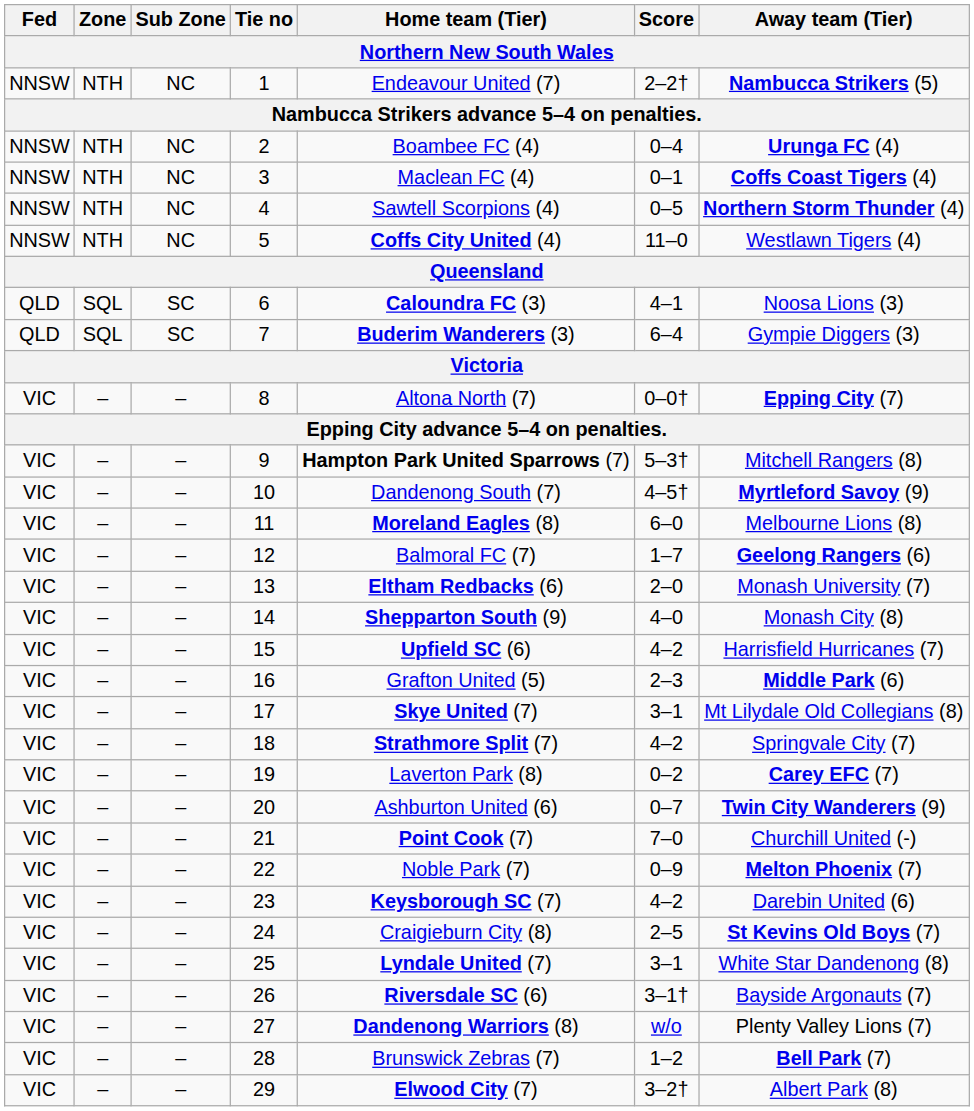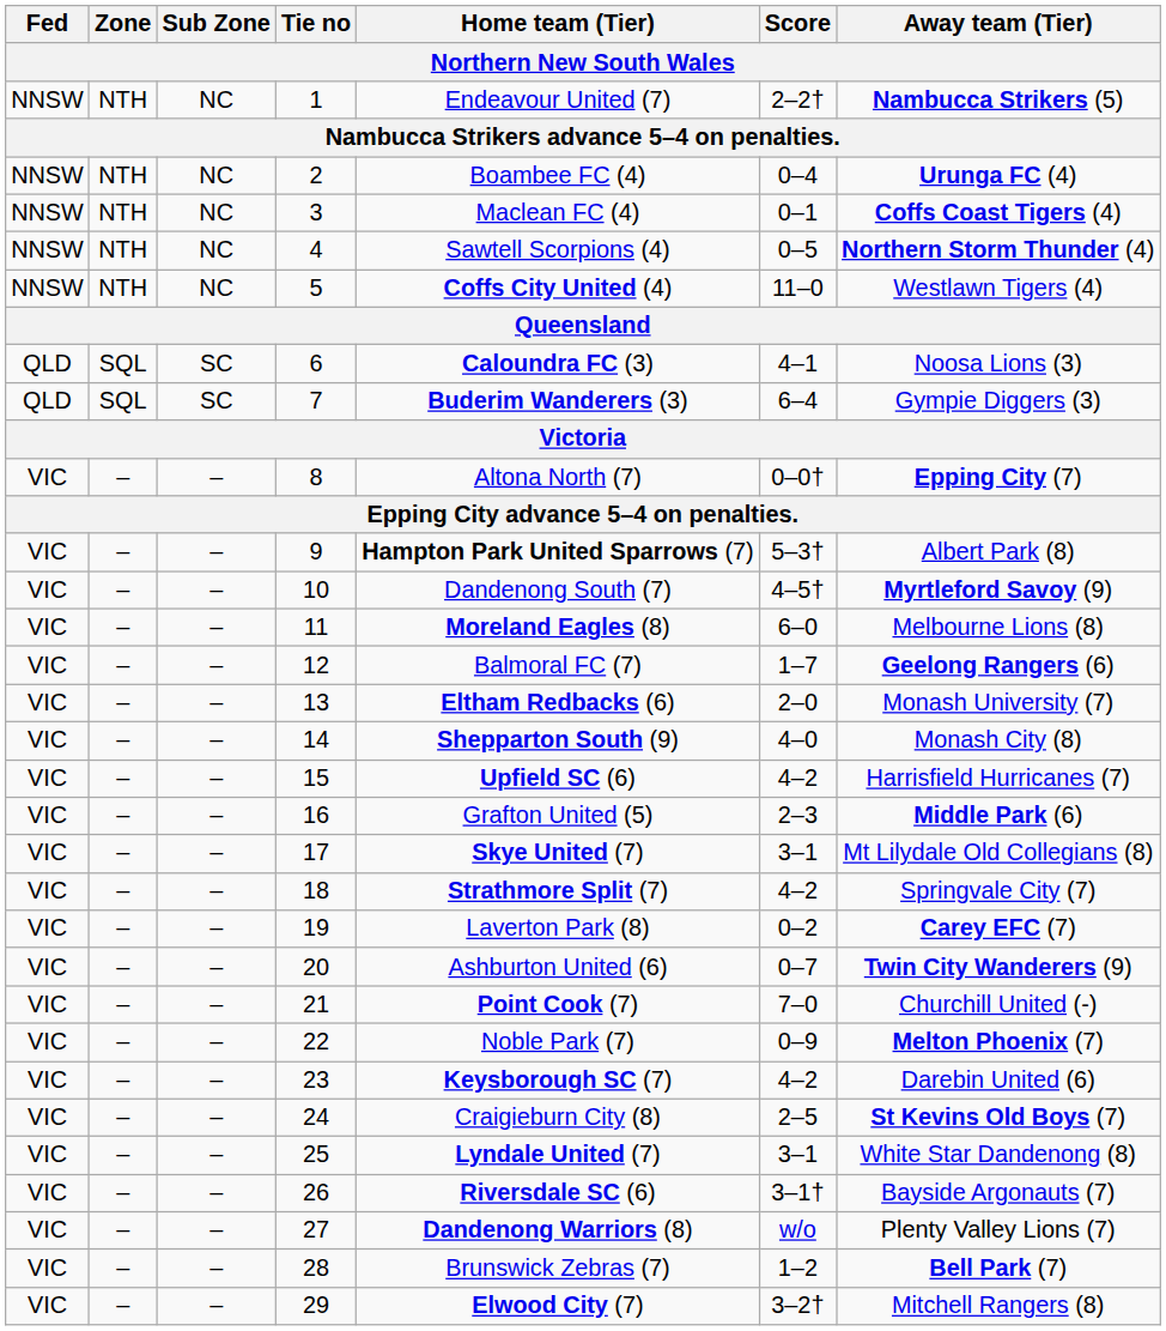 <table class="wikitable" style="text-align:center">
 <tr>
 <th>Fed</th>
 <th>Zone</th>
 <th>Sub Zone</th>
 <th>Tie no</th>
 <th>Home team (Tier)</th>
 <th>Score</th>
 <th>Away team (Tier)</th>
 </tr>
 <tr>
 <th colspan=7><a href='#'>Northern New South Wales</a></th>
 </tr>
 <tr>
 <td>NNSW</td>
 <td>NTH</td>
 <td>NC</td>
 <td>1</td>
 <td><a href='#'>Endeavour United</a> (7)</td>
 <td>2–2†</td>
 <td><strong><a href='#'>Nambucca Strikers</a></strong> (5)</td>
 </tr>
 <tr>
 <th colspan=7>Nambucca Strikers advance 5–4 on penalties.</th>
 </tr>
 <tr>
 <td>NNSW</td>
 <td>NTH</td>
 <td>NC</td>
 <td>2</td>
 <td><a href='#'>Boambee FC</a> (4)</td>
 <td>0–4</td>
 <td><strong><a href='#'>Urunga FC</a></strong> (4)</td>
 </tr>
 <tr>
 <td>NNSW</td>
 <td>NTH</td>
 <td>NC</td>
 <td>3</td>
 <td><a href='#'>Maclean FC</a> (4)</td>
 <td>0–1</td>
 <td><strong><a href='#'>Coffs Coast Tigers</a></strong> (4)</td>
 </tr>
 <tr>
 <td>NNSW</td>
 <td>NTH</td>
 <td>NC</td>
 <td>4</td>
 <td><a href='#'>Sawtell Scorpions</a> (4)</td>
 <td>0–5</td>
 <td><strong><a href='#'>Northern Storm Thunder</a></strong> (4)</td>
 </tr>
 <tr>
 <td>NNSW</td>
 <td>NTH</td>
 <td>NC</td>
 <td>5</td>
 <td><strong><a href='#'>Coffs City United</a></strong> (4)</td>
 <td>11–0</td>
 <td><a href='#'>Westlawn Tigers</a> (4)</td>
 </tr>
 <tr>
 <th colspan=7><a href='#'>Queensland</a></th>
 </tr>
 <tr>
 <td>QLD</td>
 <td>SQL</td>
 <td>SC</td>
 <td>6</td>
 <td><strong><a href='#'>Caloundra FC</a></strong> (3)</td>
 <td>4–1</td>
 <td><a href='#'>Noosa Lions</a> (3)</td>
 </tr>
 <tr>
 <td>QLD</td>
 <td>SQL</td>
 <td>SC</td>
 <td>7</td>
 <td><strong><a href='#'>Buderim Wanderers</a></strong> (3)</td>
 <td>6–4</td>
 <td><a href='#'>Gympie Diggers</a> (3)</td>
 </tr>
 <tr>
 <th colspan=7><a href='#'>Victoria</a></th>
 </tr>
 <tr>
 <td>VIC</td>
 <td>–</td>
 <td>–</td>
 <td>8</td>
 <td><a href='#'>Altona North</a> (7)</td>
 <td>0–0†</td>
 <td><strong><a href='#'>Epping City</a></strong> (7)</td>
 </tr>
 <tr>
 <th colspan=7>Epping City advance 5–4 on penalties.</th>
 </tr>
 <tr>
 <td>VIC</td>
 <td>–</td>
 <td>–</td>
 <td>9</td>
 <td><strong>Hampton Park United Sparrows</strong> (7)</td>
 <td>5–3†</td>
-<td><a href='#'>Mitchell Rangers</a> (8)</td>
+<td><a href='#'>Albert Park</a> (8)</td>
 </tr>
 <tr>
 <td>VIC</td>
 <td>–</td>
 <td>–</td>
 <td>10</td>
 <td><a href='#'>Dandenong South</a> (7)</td>
 <td>4–5†</td>
 <td><strong><a href='#'>Myrtleford Savoy</a></strong> (9)</td>
 </tr>
 <tr>
 <td>VIC</td>
 <td>–</td>
 <td>–</td>
 <td>11</td>
 <td><strong><a href='#'>Moreland Eagles</a></strong> (8)</td>
 <td>6–0</td>
 <td><a href='#'>Melbourne Lions</a> (8)</td>
 </tr>
 <tr>
 <td>VIC</td>
 <td>–</td>
 <td>–</td>
 <td>12</td>
 <td><a href='#'>Balmoral FC</a> (7)</td>
 <td>1–7</td>
 <td><strong><a href='#'>Geelong Rangers</a></strong> (6)</td>
 </tr>
 <tr>
 <td>VIC</td>
 <td>–</td>
 <td>–</td>
 <td>13</td>
 <td><strong><a href='#'>Eltham Redbacks</a></strong> (6)</td>
 <td>2–0</td>
 <td><a href='#'>Monash University</a> (7)</td>
 </tr>
 <tr>
 <td>VIC</td>
 <td>–</td>
 <td>–</td>
 <td>14</td>
 <td><strong><a href='#'>Shepparton South</a></strong> (9)</td>
 <td>4–0</td>
 <td><a href='#'>Monash City</a> (8)</td>
 </tr>
 <tr>
 <td>VIC</td>
 <td>–</td>
 <td>–</td>
 <td>15</td>
 <td><strong><a href='#'>Upfield SC</a></strong> (6)</td>
 <td>4–2</td>
 <td><a href='#'>Harrisfield Hurricanes</a> (7)</td>
 </tr>
 <tr>
 <td>VIC</td>
 <td>–</td>
 <td>–</td>
 <td>16</td>
 <td><a href='#'>Grafton United</a> (5)</td>
 <td>2–3</td>
 <td><strong><a href='#'>Middle Park</a></strong> (6)</td>
 </tr>
 <tr>
 <td>VIC</td>
 <td>–</td>
 <td>–</td>
 <td>17</td>
 <td><strong><a href='#'>Skye United</a></strong> (7)</td>
 <td>3–1</td>
 <td><a href='#'>Mt Lilydale Old Collegians</a> (8)</td>
 </tr>
 <tr>
 <td>VIC</td>
 <td>–</td>
 <td>–</td>
 <td>18</td>
 <td><strong><a href='#'>Strathmore Split</a></strong> (7)</td>
 <td>4–2</td>
 <td><a href='#'>Springvale City</a> (7)</td>
 </tr>
 <tr>
 <td>VIC</td>
 <td>–</td>
 <td>–</td>
 <td>19</td>
 <td><a href='#'>Laverton Park</a> (8)</td>
 <td>0–2</td>
 <td><strong><a href='#'>Carey EFC</a></strong> (7)</td>
 </tr>
 <tr>
 <td>VIC</td>
 <td>–</td>
 <td>–</td>
 <td>20</td>
 <td><a href='#'>Ashburton United</a> (6)</td>
 <td>0–7</td>
 <td><strong><a href='#'>Twin City Wanderers</a></strong> (9)</td>
 </tr>
 <tr>
 <td>VIC</td>
 <td>–</td>
 <td>–</td>
 <td>21</td>
 <td><strong><a href='#'>Point Cook</a></strong> (7)</td>
 <td>7–0</td>
 <td><a href='#'>Churchill United</a> (-)</td>
 </tr>
 <tr>
 <td>VIC</td>
 <td>–</td>
 <td>–</td>
 <td>22</td>
 <td><a href='#'>Noble Park</a> (7)</td>
 <td>0–9</td>
 <td><strong><a href='#'>Melton Phoenix</a></strong> (7)</td>
 </tr>
 <tr>
 <td>VIC</td>
 <td>–</td>
 <td>–</td>
 <td>23</td>
 <td><strong><a href='#'>Keysborough SC</a></strong> (7)</td>
 <td>4–2</td>
 <td><a href='#'>Darebin United</a> (6)</td>
 </tr>
 <tr>
 <td>VIC</td>
 <td>–</td>
 <td>–</td>
 <td>24</td>
 <td><a href='#'>Craigieburn City</a> (8)</td>
 <td>2–5</td>
 <td><strong><a href='#'>St Kevins Old Boys</a></strong> (7)</td>
 </tr>
 <tr>
 <td>VIC</td>
 <td>–</td>
 <td>–</td>
 <td>25</td>
 <td><strong><a href='#'>Lyndale United</a></strong> (7)</td>
 <td>3–1</td>
 <td><a href='#'>White Star Dandenong</a> (8)</td>
 </tr>
 <tr>
 <td>VIC</td>
 <td>–</td>
 <td>–</td>
 <td>26</td>
 <td><strong><a href='#'>Riversdale SC</a></strong> (6)</td>
 <td>3–1†</td>
 <td><a href='#'>Bayside Argonauts</a> (7)</td>
 </tr>
 <tr>
 <td>VIC</td>
 <td>–</td>
 <td>–</td>
 <td>27</td>
 <td><strong><a href='#'>Dandenong Warriors</a></strong> (8)</td>
 <td><a href='#'>w/o</a></td>
 <td>Plenty Valley Lions (7)</td>
 </tr>
 <tr>
 <td>VIC</td>
 <td>–</td>
 <td>–</td>
 <td>28</td>
 <td><a href='#'>Brunswick Zebras</a> (7)</td>
 <td>1–2</td>
 <td><strong><a href='#'>Bell Park</a></strong> (7)</td>
 </tr>
 <tr>
 <td>VIC</td>
 <td>–</td>
 <td>–</td>
 <td>29</td>
 <td><strong><a href='#'>Elwood City</a></strong> (7)</td>
 <td>3–2†</td>
-<td><a href='#'>Albert Park</a> (8)</td>
+<td><a href='#'>Mitchell Rangers</a> (8)</td>
 </tr>
 </table>
